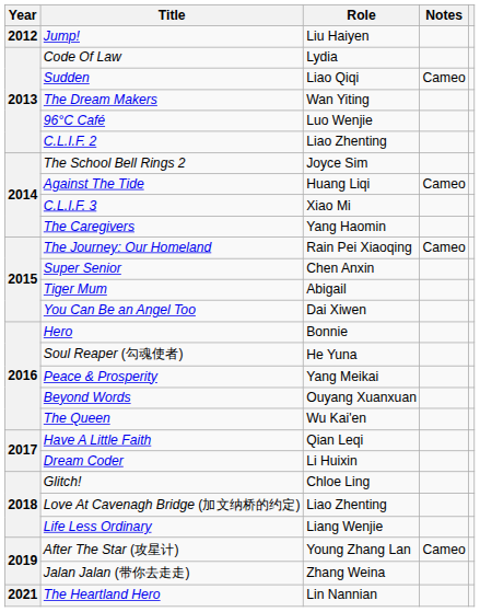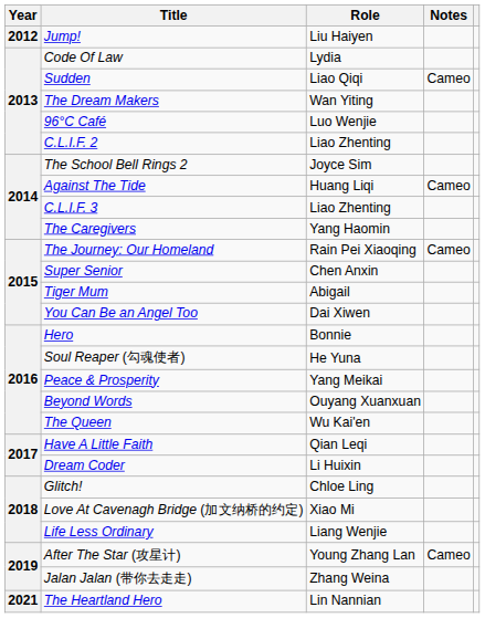 <table class="wikitable sortable plainrowheaders">
 <tr>
 <th scope="col">Year</th>
 <th scope="col">Title</th>
 <th scope="col">Role</th>
 <th scope="col" class="unsortable">Notes</th>
 <th scope="col" class="unsortable"></th>
 </tr>
 <tr>
 <th scope="row">2012</th>
 <td><em><a href='#'>Jump!</a></em></td>
 <td>Liu Haiyen</td>
 <td></td>
 <td></td>
 </tr>
 <tr>
 <th rowspan="5" ! scope="row">2013</th>
 <td><em>Code Of Law</em></td>
 <td>Lydia</td>
 <td></td>
 <td></td>
 </tr>
 <tr>
 <td><em><a href='#'>Sudden</a></em></td>
 <td>Liao Qiqi</td>
 <td>Cameo</td>
 <td></td>
 </tr>
 <tr>
 <td><em><a href='#'>The Dream Makers</a></em></td>
 <td>Wan Yiting</td>
 <td></td>
 <td></td>
 </tr>
 <tr>
 <td><em><a href='#'>96°C Café</a></em></td>
 <td>Luo Wenjie</td>
 <td></td>
 <td></td>
 </tr>
 <tr>
 <td><em><a href='#'>C.L.I.F. 2</a></em></td>
 <td>Liao Zhenting</td>
 <td></td>
 <td></td>
 </tr>
 <tr>
 <th rowspan="4" ! scope="row">2014</th>
 <td><em>The School Bell Rings 2</em></td>
 <td>Joyce Sim</td>
 <td></td>
 <td></td>
 </tr>
 <tr>
 <td><em><a href='#'>Against The Tide</a></em></td>
 <td>Huang Liqi</td>
 <td>Cameo</td>
 <td></td>
 </tr>
 <tr>
 <td><em><a href='#'>C.L.I.F. 3</a></em></td>
-<td>Xiao Mi</td>
+<td>Liao Zhenting</td>
 <td></td>
 <td></td>
 </tr>
 <tr>
 <td><em><a href='#'>The Caregivers</a></em></td>
 <td>Yang Haomin</td>
 <td></td>
 <td></td>
 </tr>
 <tr>
 <th rowspan="4" scope="row">2015</th>
 <td><em><a href='#'>The Journey: Our Homeland</a></em></td>
 <td>Rain Pei Xiaoqing</td>
 <td>Cameo</td>
 <td></td>
 </tr>
 <tr>
 <td><em><a href='#'>Super Senior</a></em></td>
 <td>Chen Anxin</td>
 <td></td>
 <td></td>
 </tr>
 <tr>
 <td><em><a href='#'>Tiger Mum</a></em></td>
 <td>Abigail</td>
 <td></td>
 <td></td>
 </tr>
 <tr>
 <td><em><a href='#'>You Can Be an Angel Too</a></em></td>
 <td>Dai Xiwen</td>
 <td></td>
 <td></td>
 </tr>
 <tr>
 <th rowspan="5" scope="row">2016</th>
 <td><em><a href='#'>Hero</a></em></td>
 <td>Bonnie</td>
 <td></td>
 <td></td>
 </tr>
 <tr>
 <td><em>Soul Reaper</em> (勾魂使者)</td>
 <td>He Yuna</td>
 <td></td>
 <td></td>
 </tr>
 <tr>
 <td><em><a href='#'>Peace & Prosperity</a></em></td>
 <td>Yang Meikai</td>
 <td></td>
 <td></td>
 </tr>
 <tr>
 <td><em><a href='#'>Beyond Words</a></em></td>
 <td>Ouyang Xuanxuan</td>
 <td></td>
 <td></td>
 </tr>
 <tr>
 <td><em><a href='#'>The Queen</a></em></td>
 <td>Wu Kai'en</td>
 <td></td>
 <td></td>
 </tr>
 <tr>
 <th rowspan="2" scope="row">2017</th>
 <td><em><a href='#'>Have A Little Faith</a></em></td>
 <td>Qian Leqi</td>
 <td></td>
 <td></td>
 </tr>
 <tr>
 <td><em><a href='#'>Dream Coder</a></em></td>
 <td>Li Huixin</td>
 <td></td>
 <td></td>
 </tr>
 <tr>
 <th rowspan="3" ! scope="row">2018</th>
 <td><em>Glitch!</em></td>
 <td>Chloe Ling</td>
 <td></td>
 <td></td>
 </tr>
 <tr>
 <td><em>Love At Cavenagh Bridge</em> (加文纳桥的约定)</td>
-<td>Liao Zhenting</td>
+<td>Xiao Mi</td>
 <td></td>
 <td></td>
 </tr>
 <tr>
 <td><em><a href='#'>Life Less Ordinary</a></em></td>
 <td>Liang Wenjie</td>
 <td></td>
 <td></td>
 </tr>
 <tr>
 <th rowspan="2" scope="row">2019</th>
 <td><em>After The Star</em> (攻星计)</td>
 <td>Young Zhang Lan</td>
 <td>Cameo</td>
 <td></td>
 </tr>
 <tr>
 <td><em>Jalan Jalan</em> (带你去走走)</td>
 <td>Zhang Weina</td>
 <td></td>
 <td></td>
 </tr>
 <tr>
 <th scope="row">2021</th>
 <td><em><a href='#'>The Heartland Hero</a></em></td>
 <td>Lin Nannian</td>
 <td></td>
 <td></td>
 </tr>
 </table>
